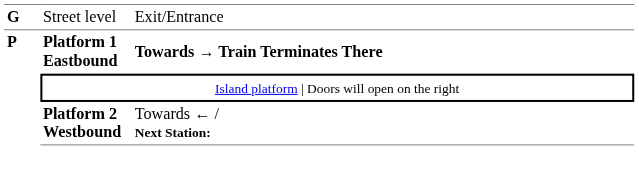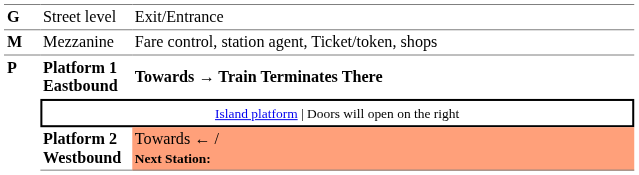 <table table border=0 cellspacing=0 cellpadding=3>
 <tr>
 <td style="border-top:solid 1px gray;border-bottom:solid 1px gray;" width=30 valign=top><strong>G</strong></td>
 <td style="border-top:solid 1px gray;border-bottom:solid 1px gray;" width=85 valign=top>Street level</td>
 <td style="border-top:solid 1px gray;border-bottom:solid 1px gray;" width=500 valign=top>Exit/Entrance</td>
+</tr>
+<tr>
+<td style="border-bottom:solid 1px gray;"><strong>M</strong></td>
+<td style="border-bottom:solid 1px gray;">Mezzanine</td>
+<td style="border-bottom:solid 1px gray;">Fare control, station agent, Ticket/token, shops</td>
 </tr>
 <tr>
 <td style="border-bottom:solid 1pxBlack;" width=30 rowspan=3 valign=top><strong>P</strong></td>
 <td style="border-bottom:solid 1px white;" width=85><span><strong>Platform 1</strong><br><strong>Eastbound</strong></span></td>
 <td style="border-bottom:solid 1px white;" width=500><strong>Towards → Train Terminates There</strong></td>
 </tr>
 <tr>
 <td style="border-top:solid 2px black;border-right:solid 2px black;border-left:solid 2px black;border-bottom:solid 2px black;text-align:center;" colspan=2><small><a href='#'>Island platform</a> | Doors will open on the right </small></td>
 </tr>
 <tr>
 <td style="border-bottom:solid 1px gray;" width=85><span><strong>Platform 2</strong><br><strong>Westbound</strong></span></td>
-<td style="border-bottom:solid 1px gray;" width="500">Towards ←  / <br><small><strong>Next Station:</strong> </small></td>
+<td style="background: lightsalmon; border-bottom:solid 1px gray;" width="500">Towards ←  / <br><small><strong>Next Station:</strong> </small></td>
 </tr>
 </table>
